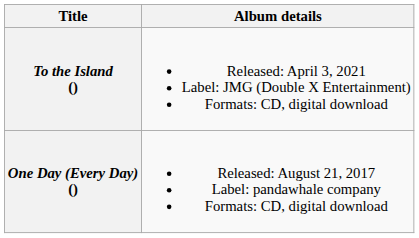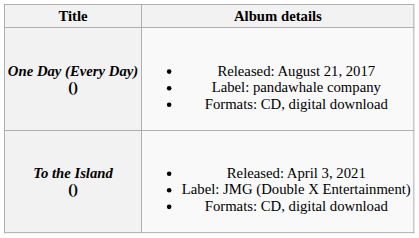 <table class="wikitable plainrowheaders" style="text-align:center;">
 <tr>
 <th scope="col">Title</th>
 <th scope="col">Album details</th>
 </tr>
 <tr>
+<th scope="row"><em>One Day (Every Day)</em><br>()</th>
+<td><br><ul><li>Released: August 21, 2017</li><li>Label: pandawhale company</li><li>Formats: CD, digital download</li></ul></td>
+</tr>
+<tr>
 <th scope="row"><em>To the Island</em><br>()</th>
 <td><br><ul><li>Released: April 3, 2021</li><li>Label: JMG (Double X Entertainment)</li><li>Formats: CD, digital download</li></ul></td>
 </tr>
-<tr>
-<th scope="row"><em>One Day (Every Day)</em><br>()</th>
-<td><br><ul><li>Released: August 21, 2017</li><li>Label: pandawhale company</li><li>Formats: CD, digital download</li></ul></td>
-</tr>
 </table>
